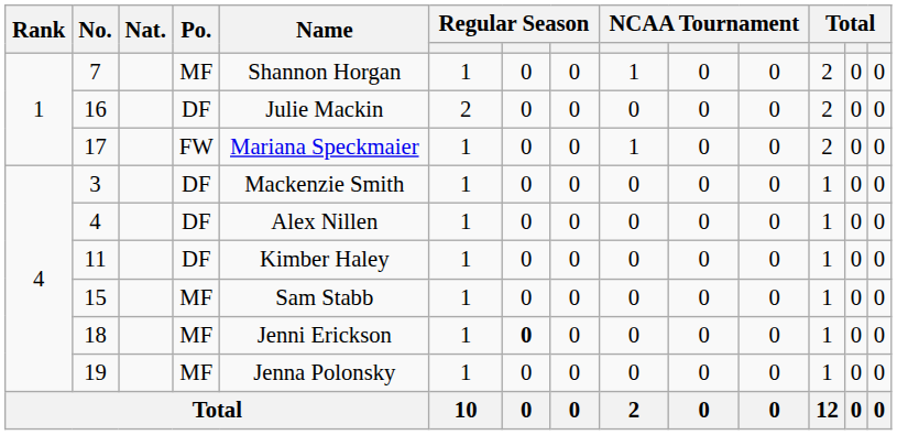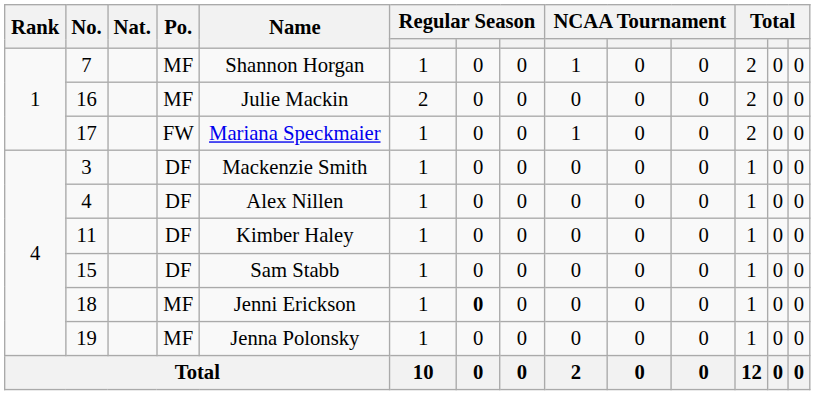 <table class="wikitable" style="text-align:center; font-size:95%; width:95%;">
 <tr>
 <th rowspan=2>Rank</th>
 <th rowspan=2>No.</th>
 <th rowspan=2>Nat.</th>
 <th rowspan=2>Po.</th>
 <th rowspan=2>Name</th>
 <th colspan=3>Regular Season</th>
 <th colspan=3>NCAA Tournament</th>
 <th colspan=3>Total</th>
 </tr>
 <tr>
 <th></th>
 <th></th>
 <th></th>
 <th></th>
 <th></th>
 <th></th>
 <th></th>
 <th></th>
 <th></th>
 </tr>
 <tr>
 <td rowspan="3">1</td>
 <td>7</td>
 <td></td>
 <td>MF</td>
 <td>Shannon Horgan</td>
 <td>1</td>
 <td>0</td>
 <td>0</td>
 <td>1</td>
 <td>0</td>
 <td>0</td>
 <td>2</td>
 <td>0</td>
 <td>0</td>
 </tr>
 <tr>
 <td>16</td>
 <td></td>
-<td>DF</td>
+<td>MF</td>
 <td>Julie Mackin</td>
 <td>2</td>
 <td>0</td>
 <td>0</td>
 <td>0</td>
 <td>0</td>
 <td>0</td>
 <td>2</td>
 <td>0</td>
 <td>0</td>
 </tr>
 <tr>
 <td>17</td>
 <td></td>
 <td>FW</td>
 <td><a href='#'>Mariana Speckmaier</a></td>
 <td>1</td>
 <td>0</td>
 <td>0</td>
 <td>1</td>
 <td>0</td>
 <td>0</td>
 <td>2</td>
 <td>0</td>
 <td>0</td>
 </tr>
 <tr>
 <td rowspan="6">4</td>
 <td>3</td>
 <td></td>
 <td>DF</td>
 <td>Mackenzie Smith</td>
 <td>1</td>
 <td>0</td>
 <td>0</td>
 <td>0</td>
 <td>0</td>
 <td>0</td>
 <td>1</td>
 <td>0</td>
 <td>0</td>
 </tr>
 <tr>
 <td>4</td>
 <td></td>
 <td>DF</td>
 <td>Alex Nillen</td>
 <td>1</td>
 <td>0</td>
 <td>0</td>
 <td>0</td>
 <td>0</td>
 <td>0</td>
 <td>1</td>
 <td>0</td>
 <td>0</td>
 </tr>
 <tr>
 <td>11</td>
 <td></td>
 <td>DF</td>
 <td>Kimber Haley</td>
 <td>1</td>
 <td>0</td>
 <td>0</td>
 <td>0</td>
 <td>0</td>
 <td>0</td>
 <td>1</td>
 <td>0</td>
 <td>0</td>
 </tr>
 <tr>
 <td>15</td>
 <td></td>
-<td>MF</td>
+<td>DF</td>
 <td>Sam Stabb</td>
 <td>1</td>
 <td>0</td>
 <td>0</td>
 <td>0</td>
 <td>0</td>
 <td>0</td>
 <td>1</td>
 <td>0</td>
 <td>0</td>
 </tr>
 <tr>
 <td>18</td>
 <td></td>
 <td>MF</td>
 <td>Jenni Erickson</td>
 <td>1</td>
 <td><strong>0</strong></td>
 <td>0</td>
 <td>0</td>
 <td>0</td>
 <td>0</td>
 <td>1</td>
 <td>0</td>
 <td>0</td>
 </tr>
 <tr>
 <td>19</td>
 <td></td>
 <td>MF</td>
 <td>Jenna Polonsky</td>
 <td>1</td>
 <td>0</td>
 <td>0</td>
 <td>0</td>
 <td>0</td>
 <td>0</td>
 <td>1</td>
 <td>0</td>
 <td>0</td>
 </tr>
 <tr>
 <th colspan=5>Total</th>
 <th>10</th>
 <th>0</th>
 <th>0</th>
 <th>2</th>
 <th>0</th>
 <th>0</th>
 <th>12</th>
 <th>0</th>
 <th>0</th>
 </tr>
 </table>
